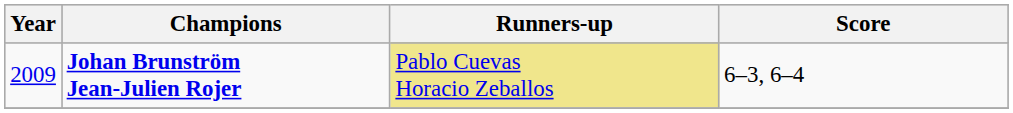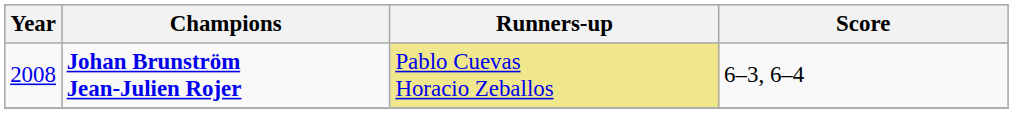 <table class="wikitable" style="font-size:90%">
 <tr>
 <th>Year</th>
 <th width="200">Champions</th>
 <th width="200">Runners-up</th>
 <th width="175">Score</th>
 </tr>
 <tr>
-<td><a href='#'>2009</a></td>
+<td><a href='#'>2008</a></td>
 <td> <strong><a href='#'>Johan Brunström</a></strong><br> <strong><a href='#'>Jean-Julien Rojer</a></strong></td>
 <td style="background: khaki;"> <a href='#'>Pablo Cuevas</a><br> <a href='#'>Horacio Zeballos</a></td>
 <td>6–3, 6–4</td>
 </tr>
 <tr>
 </tr>
 </table>
